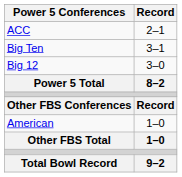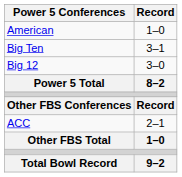 <table class="wikitable">
 <tr>
 <th>Power 5 Conferences</th>
 <th>Record</th>
 </tr>
 <tr>
-<td><a href='#'>ACC</a></td>
-<td align=center>2–1</td>
+<td><a href='#'>American</a></td>
+<td align=center>1–0</td>
 </tr>
 <tr>
 <td><a href='#'>Big Ten</a></td>
 <td align=center>3–1</td>
 </tr>
 <tr>
 <td><a href='#'>Big 12</a></td>
 <td align=center>3–0</td>
 </tr>
 <tr>
 <th>Power 5 Total</th>
 <th>8–2</th>
 </tr>
 <tr>
 <th colSpan="2" style="background-color:lightgrey;"></th>
 </tr>
 <tr>
 <th>Other FBS Conferences</th>
 <th>Record</th>
 </tr>
 <tr>
-<td><a href='#'>American</a></td>
-<td align=center>1–0</td>
+<td><a href='#'>ACC</a></td>
+<td align=center>2–1</td>
 </tr>
 <tr>
 <th>Other FBS Total</th>
 <th>1–0</th>
 </tr>
 <tr>
 <th colSpan="2" style="background-color:lightgrey;"></th>
 </tr>
 <tr>
 <th>Total Bowl Record</th>
 <th>9–2</th>
 </tr>
 </table>
